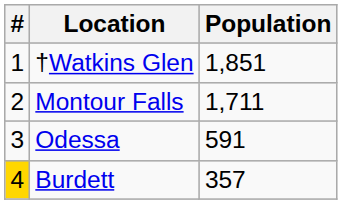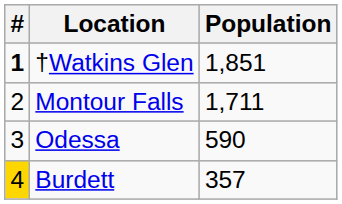 <table class="wikitable sortable">
 <tr>
 <th>#</th>
 <th>Location</th>
 <th>Population</th>
 </tr>
 <tr>
-<td>1</td>
+<td><strong>1</strong></td>
 <td>†<a href='#'>Watkins Glen</a></td>
 <td>1,851</td>
 </tr>
 <tr>
 <td>2</td>
 <td><a href='#'>Montour Falls</a></td>
 <td>1,711</td>
 </tr>
 <tr>
 <td>3</td>
 <td><a href='#'>Odessa</a></td>
-<td>591</td>
+<td>590</td>
 </tr>
 <tr>
 <td style="background: gold;">4</td>
 <td><a href='#'>Burdett</a></td>
 <td>357</td>
 </tr>
 </table>
